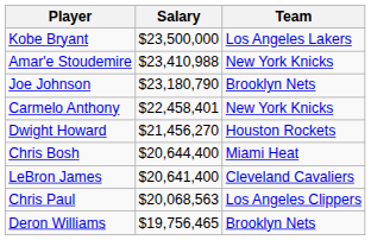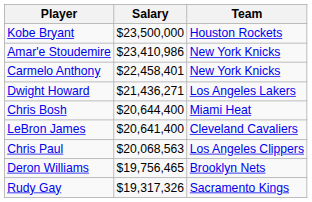 <table class="wikitable">
 <tr>
 <th>Player</th>
 <th>Salary</th>
 <th>Team</th>
 </tr>
 <tr>
 <td><a href='#'>Kobe Bryant</a></td>
 <td>$23,500,000</td>
-<td><a href='#'>Los Angeles Lakers</a></td>
+<td><a href='#'>Houston Rockets</a></td>
 </tr>
 <tr>
 <td><a href='#'>Amar'e Stoudemire</a></td>
-<td>$23,410,988</td>
+<td>$23,410,986</td>
 <td><a href='#'>New York Knicks</a></td>
-</tr>
-<tr>
-<td><a href='#'>Joe Johnson</a></td>
-<td>$23,180,790</td>
-<td><a href='#'>Brooklyn Nets</a></td>
 </tr>
 <tr>
 <td><a href='#'>Carmelo Anthony</a></td>
 <td>$22,458,401</td>
 <td><a href='#'>New York Knicks</a></td>
 </tr>
 <tr>
 <td><a href='#'>Dwight Howard</a></td>
-<td>$21,456,270</td>
-<td><a href='#'>Houston Rockets</a></td>
+<td>$21,436,271</td>
+<td><a href='#'>Los Angeles Lakers</a></td>
 </tr>
 <tr>
 <td><a href='#'>Chris Bosh</a></td>
 <td>$20,644,400</td>
 <td><a href='#'>Miami Heat</a></td>
 </tr>
 <tr>
 <td><a href='#'>LeBron James</a></td>
 <td>$20,641,400</td>
 <td><a href='#'>Cleveland Cavaliers</a></td>
 </tr>
 <tr>
 <td><a href='#'>Chris Paul</a></td>
 <td>$20,068,563</td>
 <td><a href='#'>Los Angeles Clippers</a></td>
 </tr>
 <tr>
 <td><a href='#'>Deron Williams</a></td>
 <td>$19,756,465</td>
 <td><a href='#'>Brooklyn Nets</a></td>
 </tr>
+<tr>
+<td><a href='#'>Rudy Gay</a></td>
+<td>$19,317,326</td>
+<td><a href='#'>Sacramento Kings</a></td>
+</tr>
 </table>
